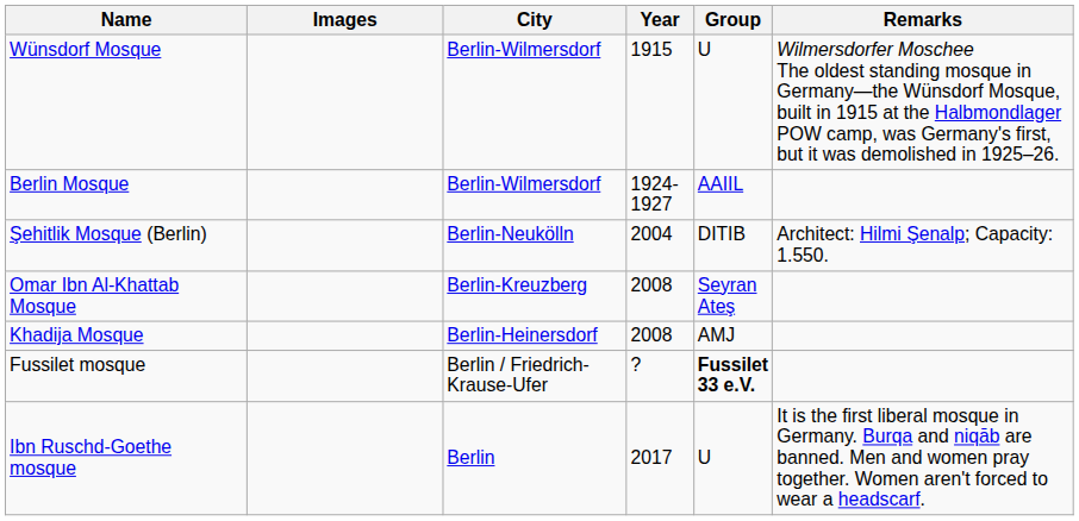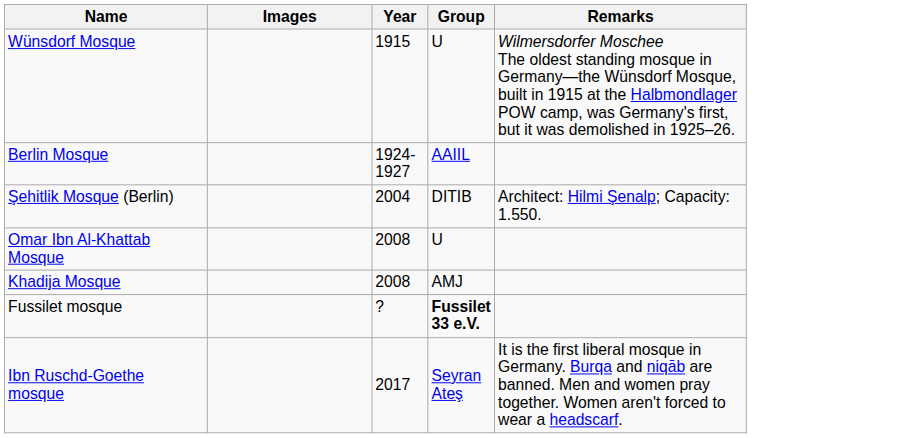 <table class="wikitable sortable">
 <tr>
 <th align=left width=200px>Name</th>
 <th align=center width=160px class=unsortable>Images</th>
-<th align=left width=150px>City</th>
 <th align=left width=050px>Year</th>
 <th align=left width=060px>Group</th>
 <th align=left width=250px class=unsortable>Remarks</th>
 </tr>
 <tr valign=top>
 <td><a href='#'>Wünsdorf Mosque</a></td>
 <td></td>
-<td><a href='#'>Berlin-Wilmersdorf</a></td>
 <td>1915</td>
 <td>U</td>
 <td><em>Wilmersdorfer Moschee</em><br>The oldest standing mosque in Germany—the Wünsdorf Mosque, built in 1915 at the <a href='#'>Halbmondlager</a> POW camp, was Germany's first, but it was demolished in 1925–26.</td>
 </tr>
 <tr valign=top>
 <td><a href='#'>Berlin Mosque</a></td>
 <td></td>
-<td><a href='#'>Berlin-Wilmersdorf</a></td>
 <td>1924-1927</td>
 <td><a href='#'>AAIIL</a></td>
 <td></td>
 </tr>
 <tr valign=top>
 <td><a href='#'>Şehitlik Mosque</a> (Berlin)</td>
 <td></td>
-<td><a href='#'>Berlin-Neukölln</a></td>
 <td>2004</td>
 <td>DITIB</td>
 <td>Architect: <a href='#'>Hilmi Şenalp</a>; Capacity: 1.550.</td>
 </tr>
 <tr valign=top>
 <td><a href='#'>Omar Ibn Al-Khattab Mosque</a></td>
 <td></td>
-<td><a href='#'>Berlin-Kreuzberg</a></td>
 <td>2008</td>
-<td><a href='#'>Seyran Ateş</a></td>
+<td>U</td>
 <td></td>
 </tr>
 <tr valign=top>
 <td><a href='#'>Khadija Mosque</a></td>
 <td></td>
-<td><a href='#'>Berlin-Heinersdorf</a></td>
 <td>2008</td>
 <td>AMJ</td>
 <td></td>
 </tr>
 <tr valign=top>
 <td>Fussilet mosque</td>
 <td></td>
-<td>Berlin / Friedrich-Krause-Ufer</td>
 <td>?</td>
 <td><strong>Fussilet 33 e.V.</strong></td>
 <td></td>
 </tr>
 <tr>
 <td><a href='#'>Ibn Ruschd-Goethe mosque</a></td>
 <td></td>
-<td><a href='#'>Berlin</a></td>
 <td>2017</td>
-<td>U</td>
+<td><a href='#'>Seyran Ateş</a></td>
 <td>It is the first liberal mosque in Germany. <a href='#'>Burqa</a> and <a href='#'>niqāb</a> are banned. Men and women pray together. Women aren't forced to wear a <a href='#'>headscarf</a>.</td>
 </tr>
 </table>
